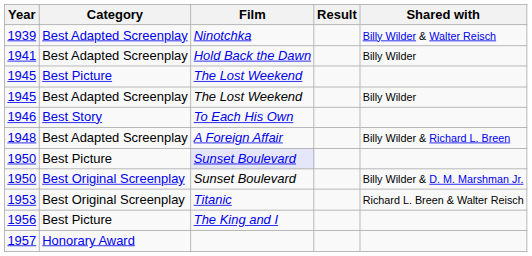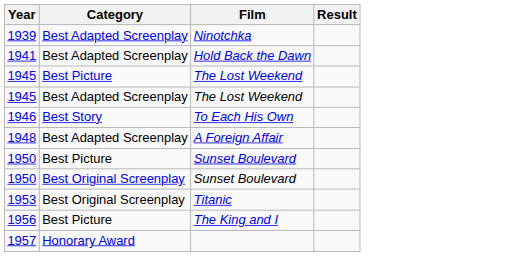 <table class="wikitable plainrowheaders sortable">
 <tr>
 <th>Year</th>
 <th>Category</th>
 <th>Film</th>
 <th>Result</th>
-<th>Shared with</th>
 </tr>
 <tr>
 <td><a href='#'>1939</a></td>
 <td><a href='#'>Best Adapted Screenplay</a></td>
 <td><em> <a href='#'>Ninotchka</a> </em></td>
 <td></td>
-<td><small><a href='#'>Billy Wilder</a> & <a href='#'>Walter Reisch</a></small></td>
 </tr>
 <tr>
 <td><a href='#'>1941</a></td>
 <td>Best Adapted Screenplay</td>
 <td><em><a href='#'>Hold Back the Dawn</a> </em></td>
 <td></td>
-<td><small>Billy Wilder</small></td>
 </tr>
 <tr>
 <td><a href='#'>1945</a></td>
 <td><a href='#'>Best Picture</a></td>
 <td><em><a href='#'>The Lost Weekend</a> </em></td>
-<td></td>
 <td></td>
 </tr>
 <tr>
 <td><a href='#'>1945</a></td>
 <td>Best Adapted Screenplay</td>
 <td><em> The Lost Weekend </em></td>
 <td></td>
-<td><small>Billy Wilder</small></td>
 </tr>
 <tr>
 <td><a href='#'>1946</a></td>
 <td><a href='#'>Best Story</a></td>
 <td><em><a href='#'>To Each His Own</a> </em></td>
-<td></td>
 <td></td>
 </tr>
 <tr>
 <td><a href='#'>1948</a></td>
 <td>Best Adapted Screenplay</td>
 <td><em><a href='#'>A Foreign Affair</a> </em></td>
 <td></td>
-<td><small>Billy Wilder & <a href='#'>Richard L. Breen</a></small></td>
 </tr>
 <tr>
 <td><a href='#'>1950</a></td>
 <td>Best Picture</td>
-<td style="background: lavender;"><em><a href='#'>Sunset Boulevard</a> </em></td>
-<td></td>
+<td><em><a href='#'>Sunset Boulevard</a> </em></td>
 <td></td>
 </tr>
 <tr>
 <td><a href='#'>1950</a></td>
 <td><a href='#'>Best Original Screenplay</a></td>
 <td><em> Sunset Boulevard </em></td>
 <td></td>
-<td><small>Billy Wilder & <a href='#'>D. M. Marshman Jr.</a></small></td>
 </tr>
 <tr>
 <td><a href='#'>1953</a></td>
 <td>Best Original Screenplay</td>
 <td><em><a href='#'>Titanic</a></em></td>
 <td></td>
-<td><small>Richard L. Breen & Walter Reisch</small></td>
 </tr>
 <tr>
 <td><a href='#'>1956</a></td>
 <td>Best Picture</td>
 <td><em><a href='#'>The King and I</a> </em></td>
-<td></td>
 <td></td>
 </tr>
 <tr>
 <td><a href='#'>1957</a></td>
 <td><a href='#'>Honorary Award</a></td>
 <td></td>
 <td></td>
-<td></td>
 </tr>
 </table>
